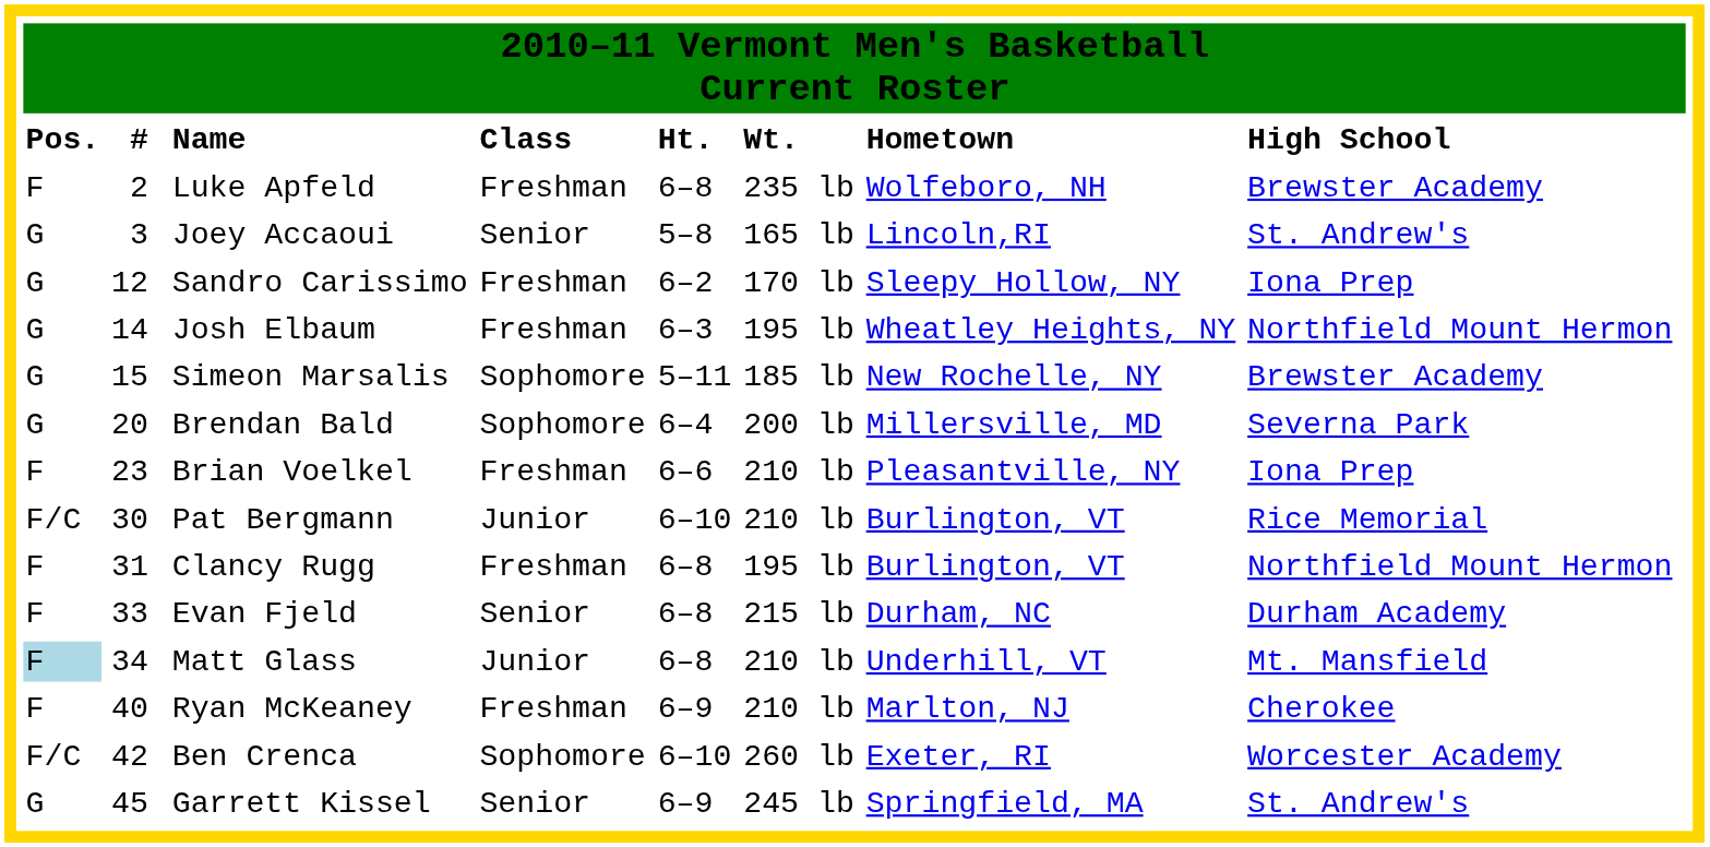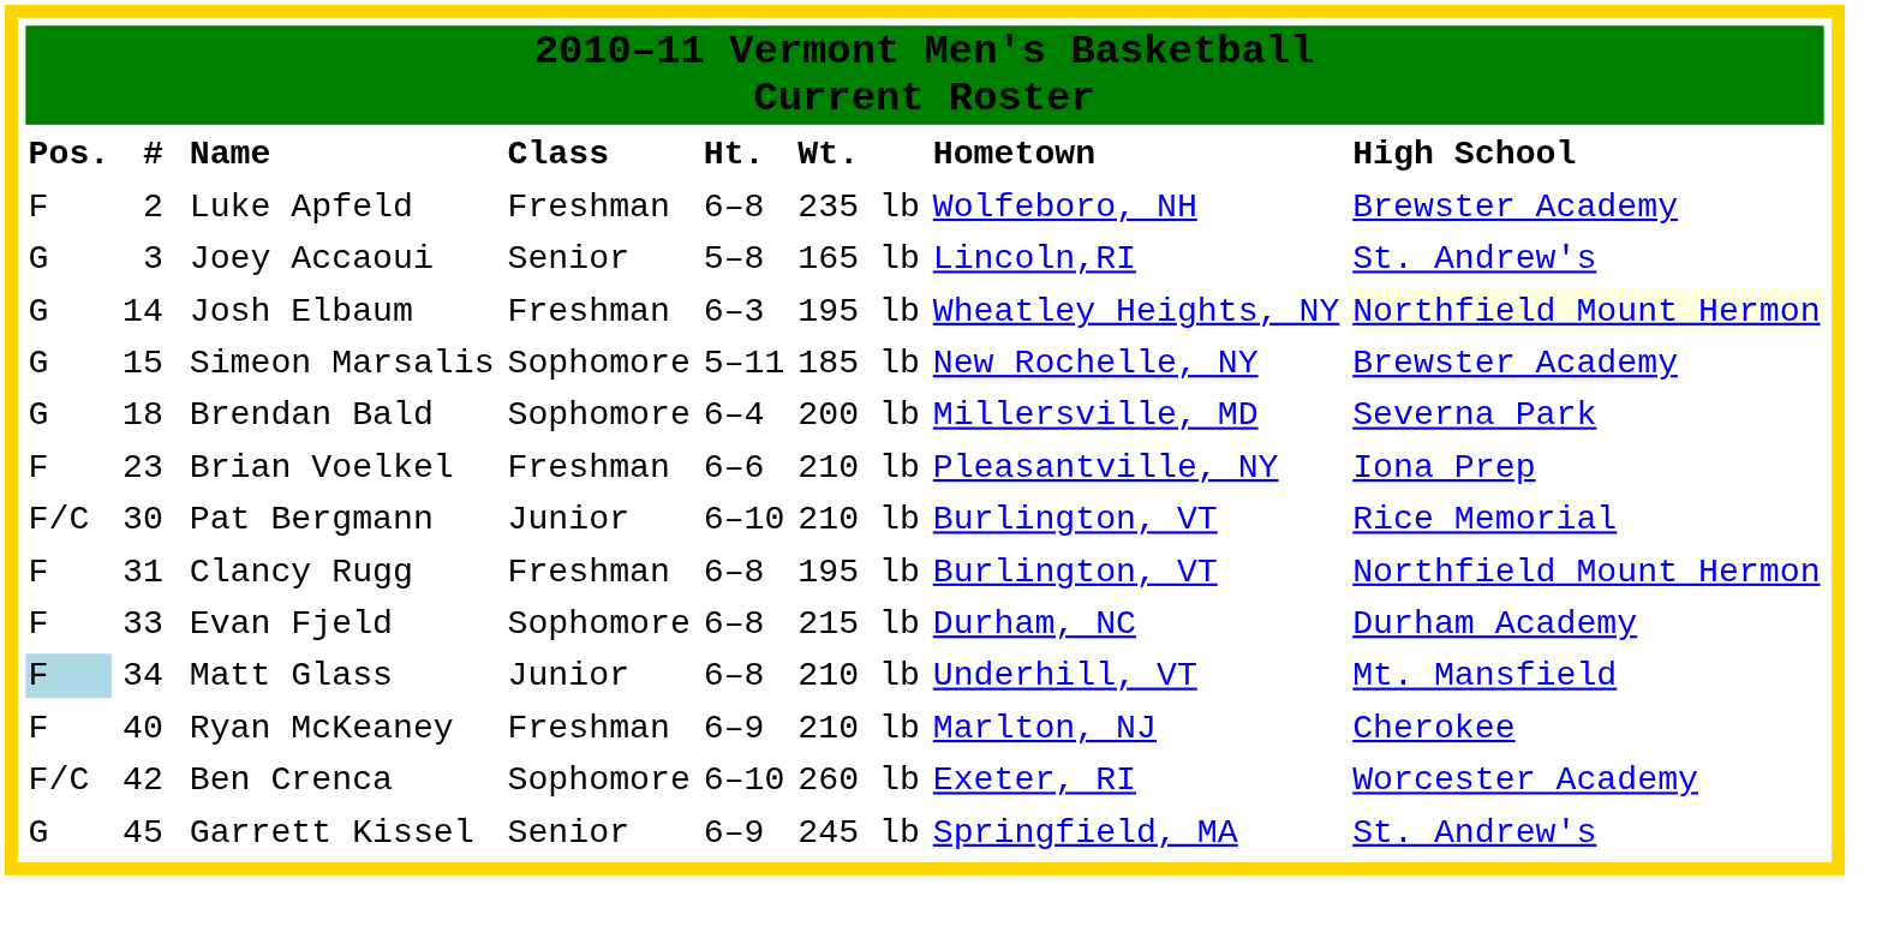 <table style="border:5px solid #FFD700;" cellspacing=3>
 <tr align="center" bgcolor="#008000">
 <td colspan=10><big><span><strong>2010–11 Vermont Men's Basketball</strong><br><strong>Current Roster</strong></span></big></td>
 </tr>
 <tr>
 <td><strong>Pos.</strong></td>
 <td align="right"><strong>#</strong></td>
 <td></td>
 <td><strong>Name</strong></td>
 <td><strong>Class</strong></td>
 <td><strong>Ht.</strong></td>
 <td><strong>Wt.</strong></td>
 <td><strong>Hometown</strong></td>
 <td><strong>High School</strong></td>
 </tr>
 <tr>
 <td>F</td>
 <td align="right">2</td>
 <td align="center"></td>
 <td>Luke Apfeld</td>
 <td>Freshman</td>
 <td>6–8</td>
 <td>235 lb</td>
 <td><a href='#'>Wolfeboro, NH</a></td>
 <td><a href='#'>Brewster Academy</a></td>
 </tr>
 <tr>
 <td>G</td>
 <td align="right">3</td>
 <td> </td>
 <td>Joey Accaoui</td>
 <td>Senior</td>
 <td>5–8</td>
 <td>165 lb</td>
 <td><a href='#'>Lincoln,RI</a></td>
 <td><a href='#'>St. Andrew's</a></td>
 </tr>
 <tr>
 <td>G</td>
-<td align="right">12</td>
-<td></td>
-<td>Sandro Carissimo</td>
-<td>Freshman</td>
-<td>6–2</td>
-<td>170 lb</td>
-<td><a href='#'>Sleepy Hollow, NY</a></td>
-<td><a href='#'>Iona Prep</a></td>
-<td></td>
-</tr>
-<tr>
-<td>G</td>
 <td align="right">14</td>
 <td></td>
 <td>Josh Elbaum</td>
 <td>Freshman</td>
 <td>6–3</td>
 <td>195 lb</td>
 <td><a href='#'>Wheatley Heights, NY</a></td>
-<td><a href='#'>Northfield Mount Hermon</a></td>
+<td style="background: lightyellow;"><a href='#'>Northfield Mount Hermon</a></td>
 </tr>
 <tr>
 <td>G</td>
 <td align="right">15</td>
 <td></td>
 <td>Simeon Marsalis</td>
 <td>Sophomore</td>
 <td>5–11</td>
 <td>185 lb</td>
 <td><a href='#'>New Rochelle, NY</a></td>
 <td><a href='#'>Brewster Academy</a></td>
 </tr>
 <tr>
 <td>G</td>
-<td align="right">20</td>
+<td align="right">18</td>
 <td></td>
 <td>Brendan Bald</td>
 <td>Sophomore</td>
 <td>6–4</td>
 <td>200 lb</td>
 <td><a href='#'>Millersville, MD</a></td>
 <td><a href='#'>Severna Park</a></td>
 </tr>
 <tr>
 <td>F</td>
 <td align="right">23</td>
 <td></td>
 <td>Brian Voelkel</td>
 <td>Freshman</td>
 <td>6–6</td>
 <td>210 lb</td>
 <td><a href='#'>Pleasantville, NY</a></td>
 <td><a href='#'>Iona Prep</a></td>
 </tr>
 <tr>
 <td>F/C</td>
 <td align="right">30</td>
 <td></td>
 <td>Pat Bergmann</td>
 <td> Junior</td>
 <td>6–10</td>
 <td>210 lb</td>
 <td><a href='#'>Burlington, VT</a></td>
 <td><a href='#'>Rice Memorial</a></td>
 </tr>
 <tr>
 <td>F</td>
 <td align="right">31</td>
 <td></td>
 <td>Clancy Rugg</td>
 <td>Freshman</td>
 <td>6–8</td>
 <td>195 lb</td>
 <td><a href='#'>Burlington, VT</a></td>
 <td><a href='#'>Northfield Mount Hermon</a></td>
 </tr>
 <tr>
 <td>F</td>
 <td align="right">33</td>
 <td></td>
 <td>Evan Fjeld</td>
-<td>Senior</td>
+<td>Sophomore</td>
 <td>6–8</td>
 <td>215 lb</td>
 <td><a href='#'>Durham, NC</a></td>
 <td><a href='#'>Durham Academy</a></td>
 </tr>
 <tr>
 <td style="background: lightblue;">F</td>
 <td align="right">34</td>
 <td></td>
 <td>Matt Glass</td>
 <td> Junior</td>
 <td>6–8</td>
 <td>210 lb</td>
 <td><a href='#'>Underhill, VT</a></td>
 <td><a href='#'>Mt. Mansfield</a></td>
 </tr>
 <tr>
 <td>F</td>
 <td align="right">40</td>
 <td></td>
 <td>Ryan McKeaney</td>
 <td>Freshman</td>
 <td>6–9</td>
 <td>210 lb</td>
 <td><a href='#'>Marlton, NJ</a></td>
 <td><a href='#'>Cherokee</a></td>
 </tr>
 <tr>
 <td>F/C</td>
 <td align="right">42</td>
 <td></td>
 <td>Ben Crenca</td>
 <td>Sophomore</td>
 <td>6–10</td>
 <td>260 lb</td>
 <td><a href='#'>Exeter, RI</a></td>
 <td><a href='#'>Worcester Academy</a></td>
 </tr>
 <tr>
 <td>G</td>
 <td align="right">45</td>
 <td></td>
 <td>Garrett Kissel</td>
 <td>Senior</td>
 <td>6–9</td>
 <td>245 lb</td>
 <td><a href='#'>Springfield, MA</a></td>
 <td><a href='#'>St. Andrew's</a></td>
 </tr>
 </table>
